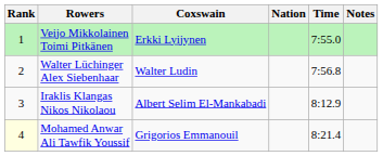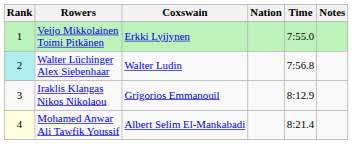 <table class="wikitable sortable" style="text-align:center">
 <tr>
 <th>Rank</th>
 <th>Rowers</th>
 <th>Coxswain</th>
 <th>Nation</th>
 <th>Time</th>
 <th>Notes</th>
 </tr>
 <tr bgcolor=bbf3bb>
 <td>1</td>
 <td align=left><a href='#'>Veijo Mikkolainen</a><br><a href='#'>Toimi Pitkänen</a></td>
 <td align=left><a href='#'>Erkki Lyijynen</a></td>
 <td align=left></td>
 <td>7:55.0</td>
 <td></td>
 </tr>
 <tr>
-<td>2</td>
+<td style="background: paleturquoise;">2</td>
 <td align=left><a href='#'>Walter Lüchinger</a><br><a href='#'>Alex Siebenhaar</a></td>
 <td align=left><a href='#'>Walter Ludin</a></td>
 <td align=left></td>
 <td>7:56.8</td>
 <td></td>
 </tr>
 <tr>
 <td>3</td>
 <td align=left><a href='#'>Iraklis Klangas</a><br><a href='#'>Nikos Nikolaou</a></td>
-<td align=left><a href='#'>Albert Selim El-Mankabadi</a></td>
+<td align=left><a href='#'>Grigorios Emmanouil</a></td>
 <td align=left></td>
 <td>8:12.9</td>
 <td></td>
 </tr>
 <tr>
 <td style="background: lightyellow;">4</td>
 <td align=left><a href='#'>Mohamed Anwar</a><br><a href='#'>Ali Tawfik Youssif</a></td>
-<td align=left><a href='#'>Grigorios Emmanouil</a></td>
+<td align=left><a href='#'>Albert Selim El-Mankabadi</a></td>
 <td align=left></td>
 <td>8:21.4</td>
 <td></td>
 </tr>
 </table>
